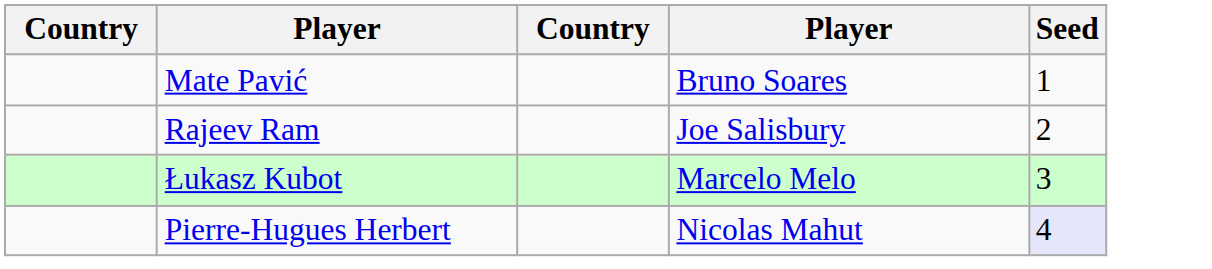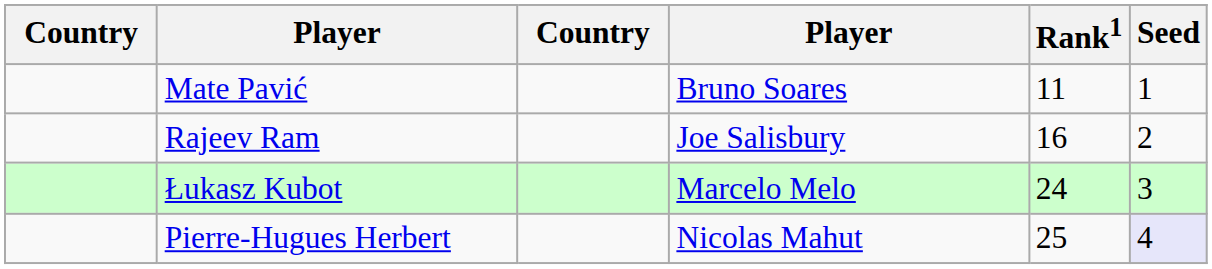 <table class="sortable wikitable">
 <tr>
 <th width="70">Country</th>
 <th width="175">Player</th>
 <th width="70">Country</th>
 <th width="175">Player</th>
+<th>Rank<sup>1</sup></th>
 <th>Seed</th>
 </tr>
 <tr>
 <td></td>
 <td><a href='#'>Mate Pavić</a></td>
 <td></td>
 <td><a href='#'>Bruno Soares</a></td>
+<td>11</td>
 <td>1</td>
 </tr>
 <tr>
 <td></td>
 <td><a href='#'>Rajeev Ram</a></td>
 <td></td>
 <td><a href='#'>Joe Salisbury</a></td>
+<td>16</td>
 <td>2</td>
 </tr>
 <tr style="background:#cfc;">
 <td></td>
 <td><a href='#'>Łukasz Kubot</a></td>
 <td></td>
 <td><a href='#'>Marcelo Melo</a></td>
+<td>24</td>
 <td>3</td>
 </tr>
 <tr>
 <td></td>
 <td><a href='#'>Pierre-Hugues Herbert</a></td>
 <td></td>
 <td><a href='#'>Nicolas Mahut</a></td>
+<td>25</td>
 <td style="background: lavender;">4</td>
 </tr>
 </table>
